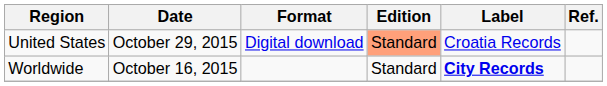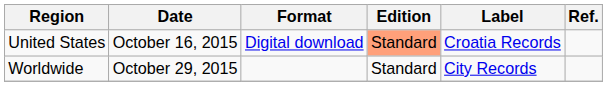 <table class="wikitable sortable plainrowheaders">
 <tr>
 <th scope="col">Region</th>
 <th scope="col">Date</th>
 <th scope="col">Format</th>
 <th scope="col">Edition</th>
 <th scope="col">Label</th>
 <th scope="col">Ref.</th>
 </tr>
 <tr>
 <td>United States</td>
-<td>October 29, 2015</td>
+<td>October 16, 2015</td>
 <td><a href='#'>Digital download</a></td>
 <td style="background: lightsalmon;">Standard</td>
 <td><a href='#'>Croatia Records</a></td>
 <td></td>
 </tr>
 <tr>
 <td>Worldwide</td>
-<td>October 16, 2015</td>
+<td>October 29, 2015</td>
 <td></td>
 <td>Standard</td>
-<td><strong><a href='#'>City Records</a></strong></td>
+<td><a href='#'>City Records</a></td>
 <td></td>
 </tr>
 <tr>
 </tr>
 </table>
